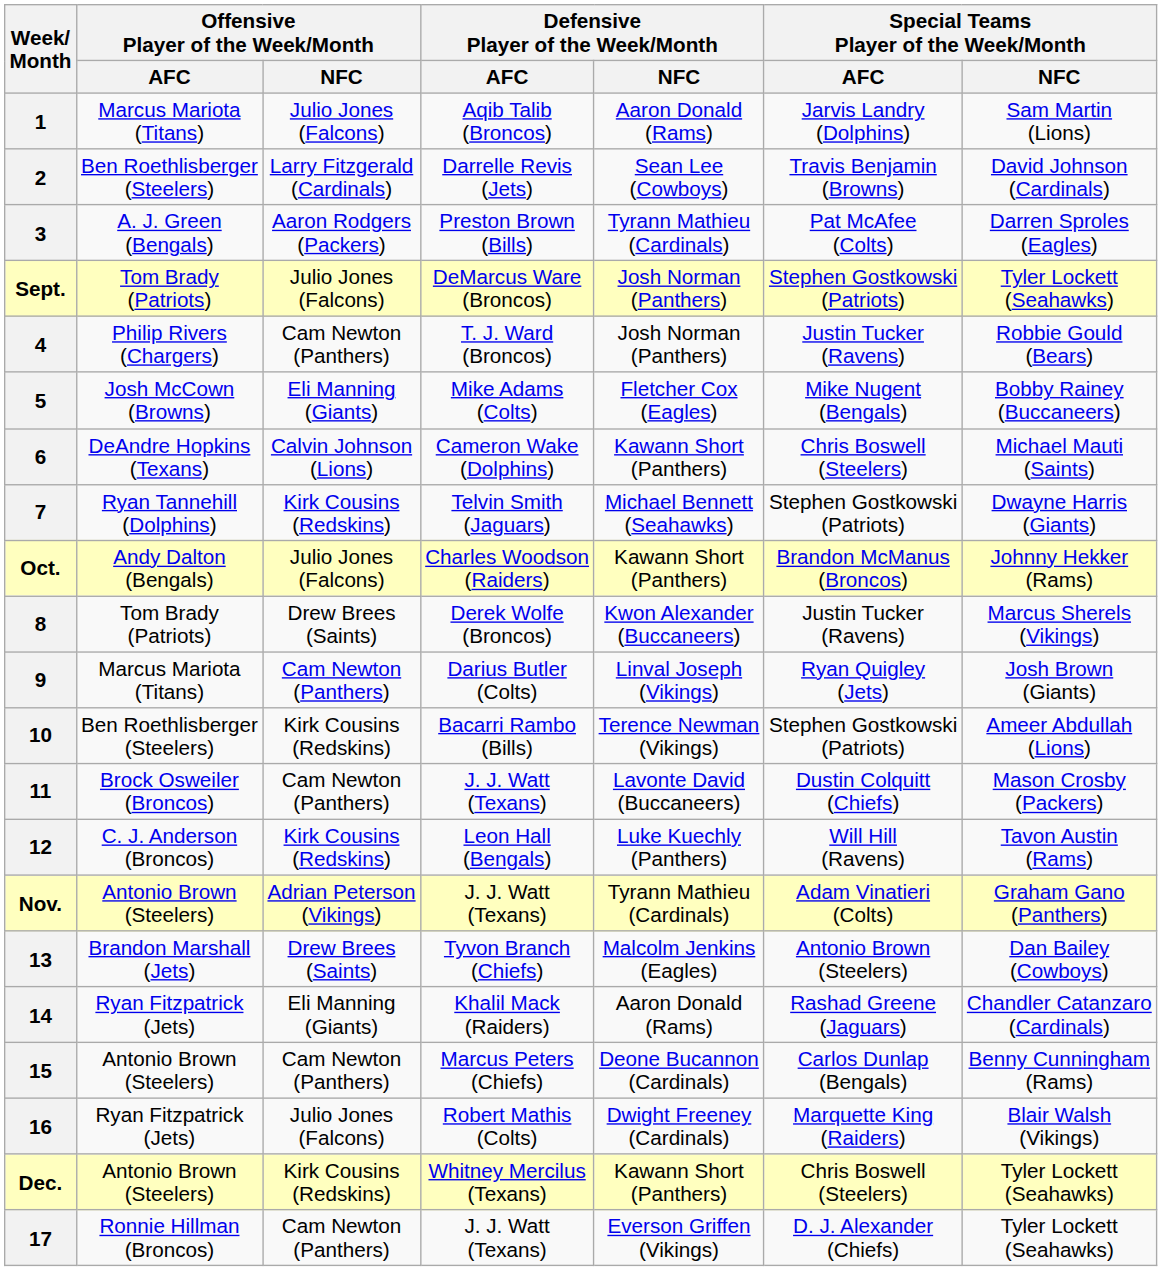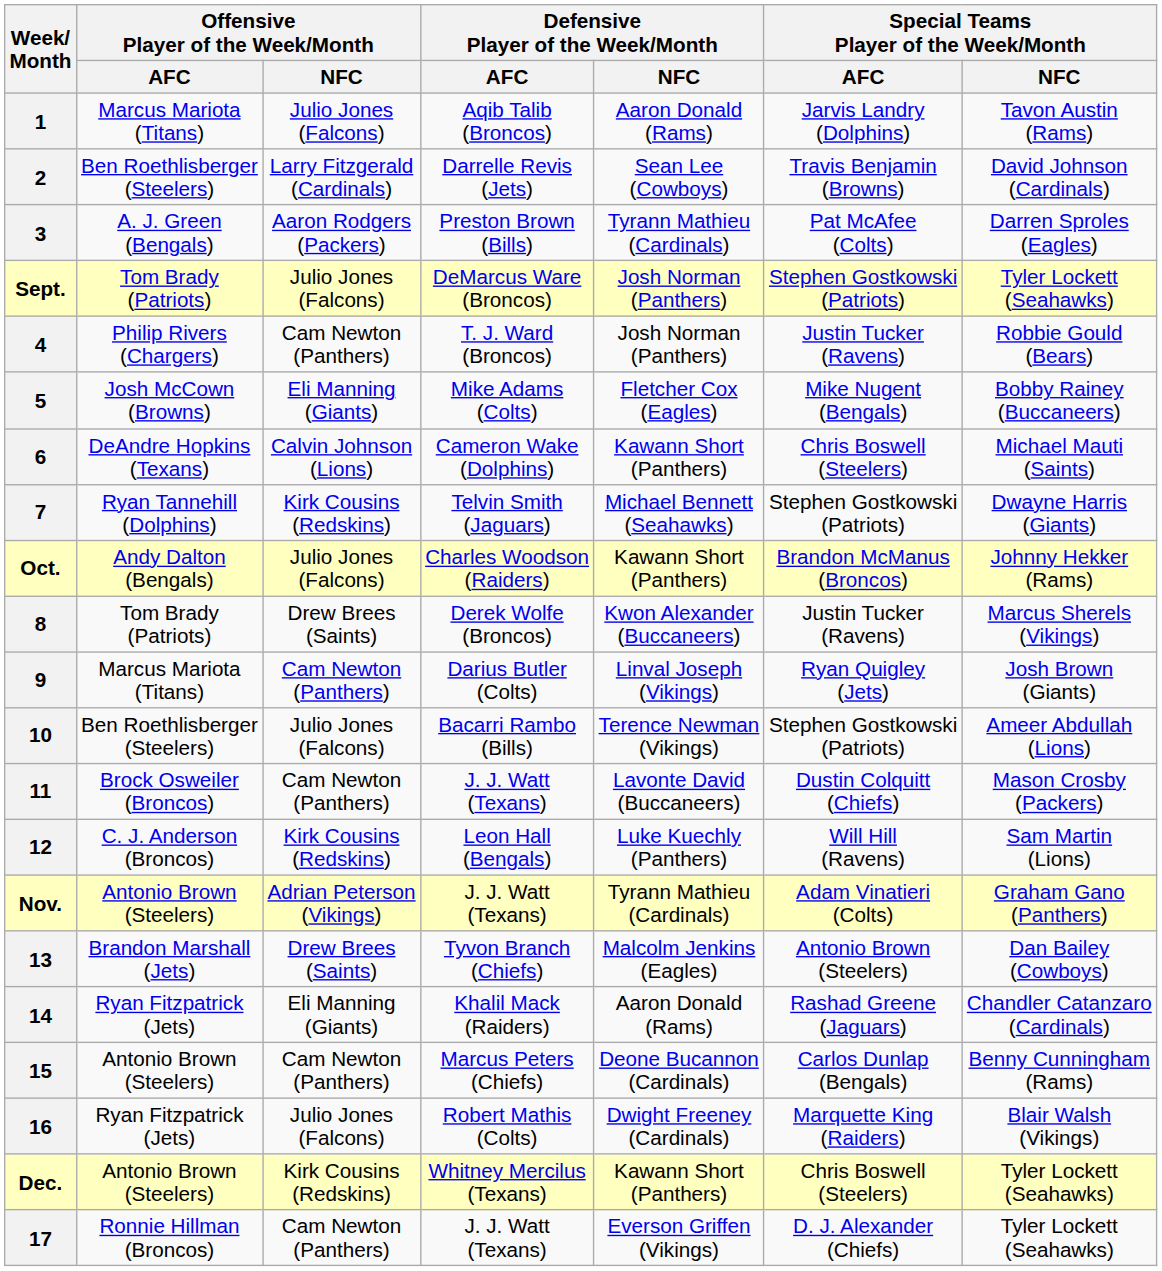 <table class="wikitable" style="font-size: 95%; text-align: center;">
 <tr>
 <th rowspan=2>Week/<br>Month</th>
 <th colspan=2>Offensive<br>Player of the Week/Month</th>
 <th colspan=2>Defensive<br>Player of the Week/Month</th>
 <th colspan=2>Special Teams<br>Player of the Week/Month</th>
 </tr>
 <tr>
 <th>AFC</th>
 <th>NFC</th>
 <th>AFC</th>
 <th>NFC</th>
 <th>AFC</th>
 <th>NFC</th>
 </tr>
 <tr>
 <th>1</th>
 <td><a href='#'>Marcus Mariota</a><br>(<a href='#'>Titans</a>)</td>
 <td><a href='#'>Julio Jones</a><br>(<a href='#'>Falcons</a>)</td>
 <td><a href='#'>Aqib Talib</a><br>(<a href='#'>Broncos</a>)</td>
 <td><a href='#'>Aaron Donald</a><br>(<a href='#'>Rams</a>)</td>
 <td><a href='#'>Jarvis Landry</a><br>(<a href='#'>Dolphins</a>)</td>
-<td><a href='#'>Sam Martin</a><br>(Lions)</td>
+<td><a href='#'>Tavon Austin</a><br>(<a href='#'>Rams</a>)</td>
 </tr>
 <tr>
 <th>2</th>
 <td><a href='#'>Ben Roethlisberger</a><br>(<a href='#'>Steelers</a>)</td>
 <td><a href='#'>Larry Fitzgerald</a><br>(<a href='#'>Cardinals</a>)</td>
 <td><a href='#'>Darrelle Revis</a><br>(<a href='#'>Jets</a>)</td>
 <td><a href='#'>Sean Lee</a><br>(<a href='#'>Cowboys</a>)</td>
 <td><a href='#'>Travis Benjamin</a><br>(<a href='#'>Browns</a>)</td>
 <td><a href='#'>David Johnson</a><br>(<a href='#'>Cardinals</a>)</td>
 </tr>
 <tr>
 <th>3</th>
 <td><a href='#'>A. J. Green</a><br>(<a href='#'>Bengals</a>)</td>
 <td><a href='#'>Aaron Rodgers</a><br>(<a href='#'>Packers</a>)</td>
 <td><a href='#'>Preston Brown</a><br>(<a href='#'>Bills</a>)</td>
 <td><a href='#'>Tyrann Mathieu</a><br>(<a href='#'>Cardinals</a>)</td>
 <td><a href='#'>Pat McAfee</a><br>(<a href='#'>Colts</a>)</td>
 <td><a href='#'>Darren Sproles</a><br>(<a href='#'>Eagles</a>)</td>
 </tr>
 <tr>
 <td style="background:#ffffbf;"><strong>Sept.</strong></td>
 <td style="background:#ffffbf;"><a href='#'>Tom Brady</a><br>(<a href='#'>Patriots</a>)</td>
 <td style="background:#ffffbf;">Julio Jones<br>(Falcons)</td>
 <td style="background:#ffffbf;"><a href='#'>DeMarcus Ware</a><br>(Broncos)</td>
 <td style="background:#ffffbf;"><a href='#'>Josh Norman</a><br>(<a href='#'>Panthers</a>)</td>
 <td style="background:#ffffbf;"><a href='#'>Stephen Gostkowski</a><br>(<a href='#'>Patriots</a>)</td>
 <td style="background:#ffffbf;"><a href='#'>Tyler Lockett</a><br>(<a href='#'>Seahawks</a>)</td>
 </tr>
 <tr>
 <th>4</th>
 <td><a href='#'>Philip Rivers</a><br>(<a href='#'>Chargers</a>)</td>
 <td>Cam Newton<br>(Panthers)</td>
 <td><a href='#'>T. J. Ward</a><br>(Broncos)</td>
 <td>Josh Norman<br>(Panthers)</td>
 <td><a href='#'>Justin Tucker</a><br>(<a href='#'>Ravens</a>)</td>
 <td><a href='#'>Robbie Gould</a><br>(<a href='#'>Bears</a>)</td>
 </tr>
 <tr>
 <th>5</th>
 <td><a href='#'>Josh McCown</a><br>(<a href='#'>Browns</a>)</td>
 <td><a href='#'>Eli Manning</a><br>(<a href='#'>Giants</a>)</td>
 <td><a href='#'>Mike Adams</a><br>(<a href='#'>Colts</a>)</td>
 <td><a href='#'>Fletcher Cox</a><br>(<a href='#'>Eagles</a>)</td>
 <td><a href='#'>Mike Nugent</a><br>(<a href='#'>Bengals</a>)</td>
 <td><a href='#'>Bobby Rainey</a><br>(<a href='#'>Buccaneers</a>)</td>
 </tr>
 <tr>
 <th>6</th>
 <td><a href='#'>DeAndre Hopkins</a><br>(<a href='#'>Texans</a>)</td>
 <td><a href='#'>Calvin Johnson</a><br>(<a href='#'>Lions</a>)</td>
 <td><a href='#'>Cameron Wake</a><br>(<a href='#'>Dolphins</a>)</td>
 <td><a href='#'>Kawann Short</a><br>(Panthers)</td>
 <td><a href='#'>Chris Boswell</a><br>(<a href='#'>Steelers</a>)</td>
 <td><a href='#'>Michael Mauti</a><br>(<a href='#'>Saints</a>)</td>
 </tr>
 <tr>
 <th>7</th>
 <td><a href='#'>Ryan Tannehill</a><br>(<a href='#'>Dolphins</a>)</td>
 <td><a href='#'>Kirk Cousins</a><br>(<a href='#'>Redskins</a>)</td>
 <td><a href='#'>Telvin Smith</a><br>(<a href='#'>Jaguars</a>)</td>
 <td><a href='#'>Michael Bennett</a><br>(<a href='#'>Seahawks</a>)</td>
 <td>Stephen Gostkowski<br>(Patriots)</td>
 <td><a href='#'>Dwayne Harris</a><br>(<a href='#'>Giants</a>)</td>
 </tr>
 <tr>
 <td style="background:#ffffbf;"><strong>Oct.</strong></td>
 <td style="background:#ffffbf;"><a href='#'>Andy Dalton</a><br>(Bengals)</td>
 <td style="background:#ffffbf;">Julio Jones<br>(Falcons)</td>
 <td style="background:#ffffbf;"><a href='#'>Charles Woodson</a><br>(<a href='#'>Raiders</a>)</td>
 <td style="background:#ffffbf;">Kawann Short<br>(Panthers)</td>
 <td style="background:#ffffbf;"><a href='#'>Brandon McManus</a><br>(<a href='#'>Broncos</a>)</td>
 <td style="background:#ffffbf;"><a href='#'>Johnny Hekker</a><br>(Rams)</td>
 </tr>
 <tr>
 <th>8</th>
 <td>Tom Brady<br>(Patriots)</td>
 <td>Drew Brees<br>(Saints)</td>
 <td><a href='#'>Derek Wolfe</a><br>(Broncos)</td>
 <td><a href='#'>Kwon Alexander</a><br>(<a href='#'>Buccaneers</a>)</td>
 <td>Justin Tucker<br>(Ravens)</td>
 <td><a href='#'>Marcus Sherels</a><br>(<a href='#'>Vikings</a>)</td>
 </tr>
 <tr>
 <th>9</th>
 <td>Marcus Mariota<br>(Titans)</td>
 <td><a href='#'>Cam Newton</a><br>(<a href='#'>Panthers</a>)</td>
 <td><a href='#'>Darius Butler</a><br>(Colts)</td>
 <td><a href='#'>Linval Joseph</a><br>(<a href='#'>Vikings</a>)</td>
 <td><a href='#'>Ryan Quigley</a><br>(<a href='#'>Jets</a>)</td>
 <td><a href='#'>Josh Brown</a><br>(Giants)</td>
 </tr>
 <tr>
 <th>10</th>
 <td>Ben Roethlisberger<br>(Steelers)</td>
-<td>Kirk Cousins<br>(Redskins)</td>
+<td>Julio Jones<br>(Falcons)</td>
 <td><a href='#'>Bacarri Rambo</a><br>(Bills)</td>
 <td><a href='#'>Terence Newman</a><br>(Vikings)</td>
 <td>Stephen Gostkowski<br>(Patriots)</td>
 <td><a href='#'>Ameer Abdullah</a><br>(<a href='#'>Lions</a>)</td>
 </tr>
 <tr>
 <th>11</th>
 <td><a href='#'>Brock Osweiler</a><br>(<a href='#'>Broncos</a>)</td>
 <td>Cam Newton<br>(Panthers)</td>
 <td><a href='#'>J. J. Watt</a><br>(<a href='#'>Texans</a>)</td>
 <td><a href='#'>Lavonte David</a><br>(Buccaneers)</td>
 <td><a href='#'>Dustin Colquitt</a><br>(<a href='#'>Chiefs</a>)</td>
 <td><a href='#'>Mason Crosby</a><br>(<a href='#'>Packers</a>)</td>
 </tr>
 <tr>
 <th>12</th>
 <td><a href='#'>C. J. Anderson</a><br>(Broncos)</td>
 <td><a href='#'>Kirk Cousins</a><br>(<a href='#'>Redskins</a>)</td>
 <td><a href='#'>Leon Hall</a><br>(<a href='#'>Bengals</a>)</td>
 <td><a href='#'>Luke Kuechly</a><br>(Panthers)</td>
 <td><a href='#'>Will Hill</a><br>(Ravens)</td>
-<td><a href='#'>Tavon Austin</a><br>(<a href='#'>Rams</a>)</td>
+<td><a href='#'>Sam Martin</a><br>(Lions)</td>
 </tr>
 <tr style="background:#ffffbf;">
 <td><strong>Nov.</strong></td>
 <td><a href='#'>Antonio Brown</a><br>(Steelers)</td>
 <td><a href='#'>Adrian Peterson</a><br>(<a href='#'>Vikings</a>)</td>
 <td>J. J. Watt<br>(Texans)</td>
 <td>Tyrann Mathieu<br>(Cardinals)</td>
 <td><a href='#'>Adam Vinatieri</a><br>(Colts)</td>
 <td><a href='#'>Graham Gano</a><br>(<a href='#'>Panthers</a>)</td>
 </tr>
 <tr>
 <th>13</th>
 <td><a href='#'>Brandon Marshall</a><br>(<a href='#'>Jets</a>)</td>
 <td><a href='#'>Drew Brees</a><br>(<a href='#'>Saints</a>)</td>
 <td><a href='#'>Tyvon Branch</a><br>(<a href='#'>Chiefs</a>)</td>
 <td><a href='#'>Malcolm Jenkins</a><br>(Eagles)</td>
 <td><a href='#'>Antonio Brown</a><br>(Steelers)</td>
 <td><a href='#'>Dan Bailey</a><br>(<a href='#'>Cowboys</a>)</td>
 </tr>
 <tr>
 <th>14</th>
 <td><a href='#'>Ryan Fitzpatrick</a><br>(Jets)</td>
 <td>Eli Manning<br>(Giants)</td>
 <td><a href='#'>Khalil Mack</a><br>(Raiders)</td>
 <td>Aaron Donald<br>(Rams)</td>
 <td><a href='#'>Rashad Greene</a><br>(<a href='#'>Jaguars</a>)</td>
 <td><a href='#'>Chandler Catanzaro</a><br>(<a href='#'>Cardinals</a>)</td>
 </tr>
 <tr>
 <th>15</th>
 <td>Antonio Brown <br>(Steelers)</td>
 <td>Cam Newton<br>(Panthers)</td>
 <td><a href='#'>Marcus Peters</a><br>(Chiefs)</td>
 <td><a href='#'>Deone Bucannon</a><br>(Cardinals)</td>
 <td><a href='#'>Carlos Dunlap</a><br>(Bengals)</td>
 <td><a href='#'>Benny Cunningham</a><br>(Rams)</td>
 </tr>
 <tr>
 <th>16</th>
 <td>Ryan Fitzpatrick <br>(Jets)</td>
 <td>Julio Jones<br>(Falcons)</td>
 <td><a href='#'>Robert Mathis</a><br>(Colts)</td>
 <td><a href='#'>Dwight Freeney</a><br>(Cardinals)</td>
 <td><a href='#'>Marquette King</a><br>(<a href='#'>Raiders</a>)</td>
 <td><a href='#'>Blair Walsh</a><br>(Vikings)</td>
 </tr>
 <tr style="background:#ffffbf;">
 <td><strong>Dec.</strong></td>
 <td>Antonio Brown<br>(Steelers)</td>
 <td>Kirk Cousins<br>(Redskins)</td>
 <td><a href='#'>Whitney Mercilus</a><br>(Texans)</td>
 <td>Kawann Short<br>(Panthers)</td>
 <td>Chris Boswell<br>(Steelers)</td>
 <td>Tyler Lockett<br>(Seahawks)</td>
 </tr>
 <tr>
 <th>17</th>
 <td><a href='#'>Ronnie Hillman</a><br>(Broncos)</td>
 <td>Cam Newton<br>(Panthers)</td>
 <td>J. J. Watt<br>(Texans)</td>
 <td><a href='#'>Everson Griffen</a><br>(Vikings)</td>
 <td><a href='#'>D. J. Alexander</a><br>(Chiefs)</td>
 <td>Tyler Lockett<br>(Seahawks)</td>
 </tr>
 </table>
